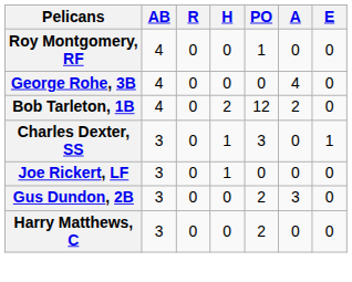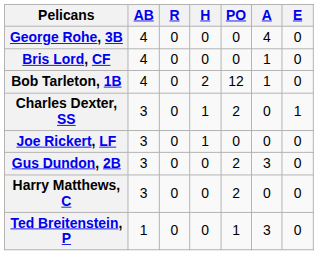 <table class="wikitable plainrowheaders" border="2" style="text-align:center">
 <tr>
 <th scope="col" col width="135px">Pelicans</th>
 <th scope="col" col width="28px"><a href='#'>AB</a></th>
 <th scope="col" col width="28px"><a href='#'>R</a></th>
 <th scope="col" col width="28px"><a href='#'>H</a></th>
 <th scope="col" col width="28px"><a href='#'>PO</a></th>
 <th scope="col" col width="28px"><a href='#'>A</a></th>
 <th scope="col" col width="28px"><a href='#'>E</a></th>
 </tr>
 <tr>
-<th scope="row">Roy Montgomery, <a href='#'>RF</a></th>
-<td>4</td>
-<td>0</td>
-<td>0</td>
-<td>1</td>
-<td>0</td>
-<td>0</td>
-</tr>
-<tr>
 <th scope="row"><a href='#'>George Rohe</a>, <a href='#'>3B</a></th>
 <td>4</td>
 <td>0</td>
 <td>0</td>
 <td>0</td>
 <td>4</td>
 <td>0</td>
 </tr>
 <tr>
+<th scope="row"><a href='#'>Bris Lord</a>, <a href='#'>CF</a></th>
+<td>4</td>
+<td>0</td>
+<td>0</td>
+<td>0</td>
+<td>1</td>
+<td>0</td>
+</tr>
+<tr>
 <th scope="row">Bob Tarleton, <a href='#'>1B</a></th>
 <td>4</td>
 <td>0</td>
 <td>2</td>
 <td>12</td>
-<td>2</td>
+<td>1</td>
 <td>0</td>
 </tr>
 <tr>
 <th scope="row">Charles Dexter, <a href='#'>SS</a></th>
 <td>3</td>
 <td>0</td>
 <td>1</td>
-<td>3</td>
+<td>2</td>
 <td>0</td>
 <td>1</td>
 </tr>
 <tr>
 <th scope="row"><a href='#'>Joe Rickert</a>, <a href='#'>LF</a></th>
 <td>3</td>
 <td>0</td>
 <td>1</td>
 <td>0</td>
 <td>0</td>
 <td>0</td>
 </tr>
 <tr>
 <th scope="row"><a href='#'>Gus Dundon</a>, <a href='#'>2B</a></th>
 <td>3</td>
 <td>0</td>
 <td>0</td>
 <td>2</td>
 <td>3</td>
 <td>0</td>
 </tr>
 <tr>
 <th scope="row">Harry Matthews, <a href='#'>C</a></th>
 <td>3</td>
 <td>0</td>
 <td>0</td>
 <td>2</td>
 <td>0</td>
 <td>0</td>
 </tr>
+<tr>
+<th scope="row"><a href='#'>Ted Breitenstein</a>, <a href='#'>P</a></th>
+<td>1</td>
+<td>0</td>
+<td>0</td>
+<td>1</td>
+<td>3</td>
+<td>0</td>
+</tr>
 </table>
